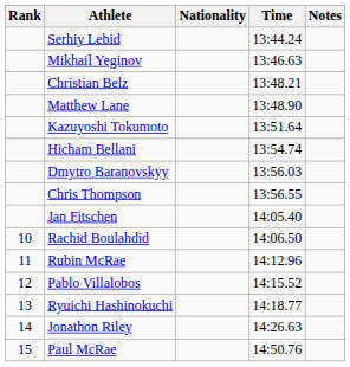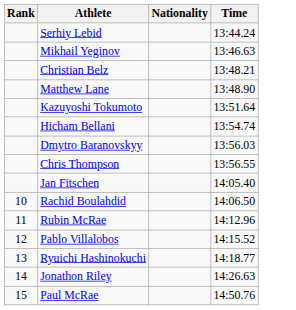 <table class="wikitable sortable" style="text-align:center">
 <tr>
 <th>Rank</th>
 <th>Athlete</th>
 <th>Nationality</th>
 <th>Time</th>
-<th>Notes</th>
 </tr>
 <tr>
 <td></td>
 <td align=left><a href='#'>Serhiy Lebid</a></td>
 <td align=left></td>
 <td>13:44.24</td>
-<td></td>
 </tr>
 <tr>
 <td></td>
 <td align=left><a href='#'>Mikhail Yeginov</a></td>
 <td align=left></td>
 <td>13:46.63</td>
-<td></td>
 </tr>
 <tr>
 <td></td>
 <td align=left><a href='#'>Christian Belz</a></td>
 <td align=left></td>
 <td>13:48.21</td>
-<td></td>
 </tr>
 <tr>
 <td></td>
 <td align=left><a href='#'>Matthew Lane</a></td>
 <td align=left></td>
 <td>13:48.90</td>
-<td></td>
 </tr>
 <tr>
 <td></td>
 <td align=left><a href='#'>Kazuyoshi Tokumoto</a></td>
 <td align=left></td>
 <td>13:51.64</td>
-<td></td>
 </tr>
 <tr>
 <td></td>
 <td align=left><a href='#'>Hicham Bellani</a></td>
 <td align=left></td>
 <td>13:54.74</td>
-<td></td>
 </tr>
 <tr>
 <td></td>
 <td align=left><a href='#'>Dmytro Baranovskyy</a></td>
 <td align=left></td>
 <td>13:56.03</td>
-<td></td>
 </tr>
 <tr>
 <td></td>
 <td align=left><a href='#'>Chris Thompson</a></td>
 <td align=left></td>
 <td>13:56.55</td>
-<td></td>
 </tr>
 <tr>
 <td></td>
 <td align=left><a href='#'>Jan Fitschen</a></td>
 <td align=left></td>
 <td>14:05.40</td>
-<td></td>
 </tr>
 <tr>
 <td>10</td>
 <td align=left><a href='#'>Rachid Boulahdid</a></td>
 <td align=left></td>
 <td>14:06.50</td>
-<td></td>
 </tr>
 <tr>
 <td>11</td>
 <td align=left><a href='#'>Rubin McRae</a></td>
 <td align=left></td>
 <td>14:12.96</td>
-<td></td>
 </tr>
 <tr>
 <td>12</td>
 <td align=left><a href='#'>Pablo Villalobos</a></td>
 <td align=left></td>
 <td>14:15.52</td>
-<td></td>
 </tr>
 <tr>
 <td>13</td>
 <td align=left><a href='#'>Ryuichi Hashinokuchi</a></td>
 <td align=left></td>
 <td>14:18.77</td>
-<td></td>
 </tr>
 <tr>
 <td>14</td>
 <td align=left><a href='#'>Jonathon Riley</a></td>
 <td align=left></td>
 <td>14:26.63</td>
-<td></td>
 </tr>
 <tr>
 <td>15</td>
 <td align=left><a href='#'>Paul McRae</a></td>
 <td align=left></td>
 <td>14:50.76</td>
-<td></td>
 </tr>
 </table>
